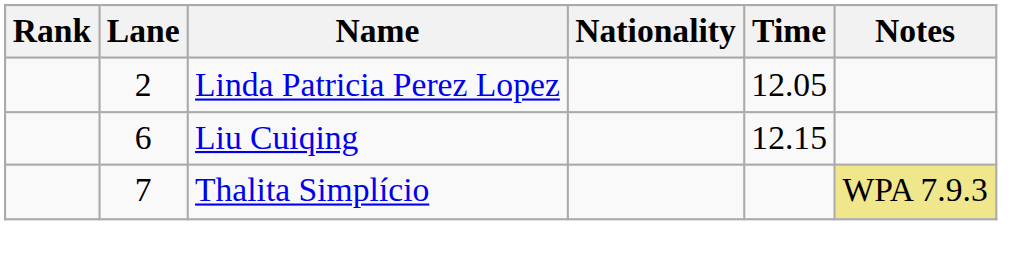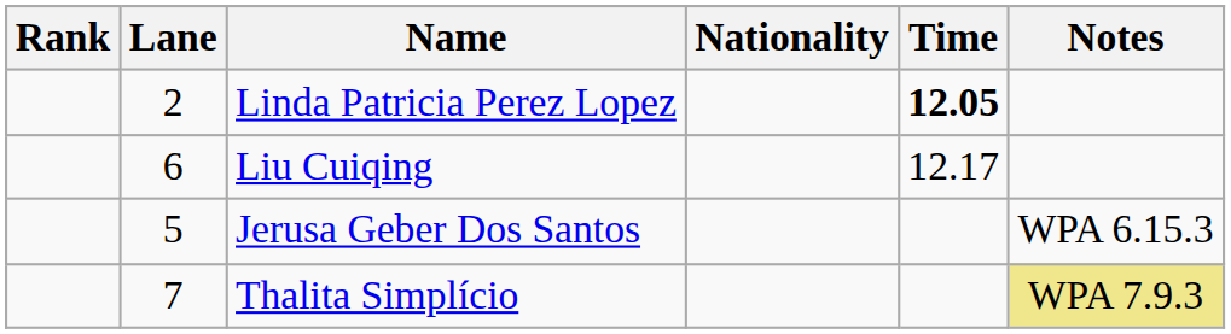 <table class="wikitable sortable" style="text-align:center">
 <tr>
 <th>Rank</th>
 <th>Lane</th>
 <th>Name</th>
 <th>Nationality</th>
 <th>Time</th>
 <th>Notes</th>
 </tr>
 <tr>
 <td></td>
 <td>2</td>
 <td align="left"><a href='#'>Linda Patricia Perez Lopez</a></td>
 <td align="left"></td>
-<td>12.05</td>
+<td><strong>12.05</strong></td>
 <td></td>
 </tr>
 <tr>
 <td></td>
 <td>6</td>
 <td align="left"><a href='#'>Liu Cuiqing</a></td>
 <td align="left"></td>
-<td>12.15</td>
+<td>12.17</td>
 <td></td>
+</tr>
+<tr>
+<td></td>
+<td>5</td>
+<td align="left"><a href='#'>Jerusa Geber Dos Santos</a></td>
+<td align="left"></td>
+<td></td>
+<td>WPA 6.15.3</td>
 </tr>
 <tr>
 <td></td>
 <td>7</td>
 <td align="left"><a href='#'>Thalita Simplício</a></td>
 <td align="left"></td>
 <td></td>
 <td style="background: khaki;">WPA 7.9.3</td>
 </tr>
 </table>
